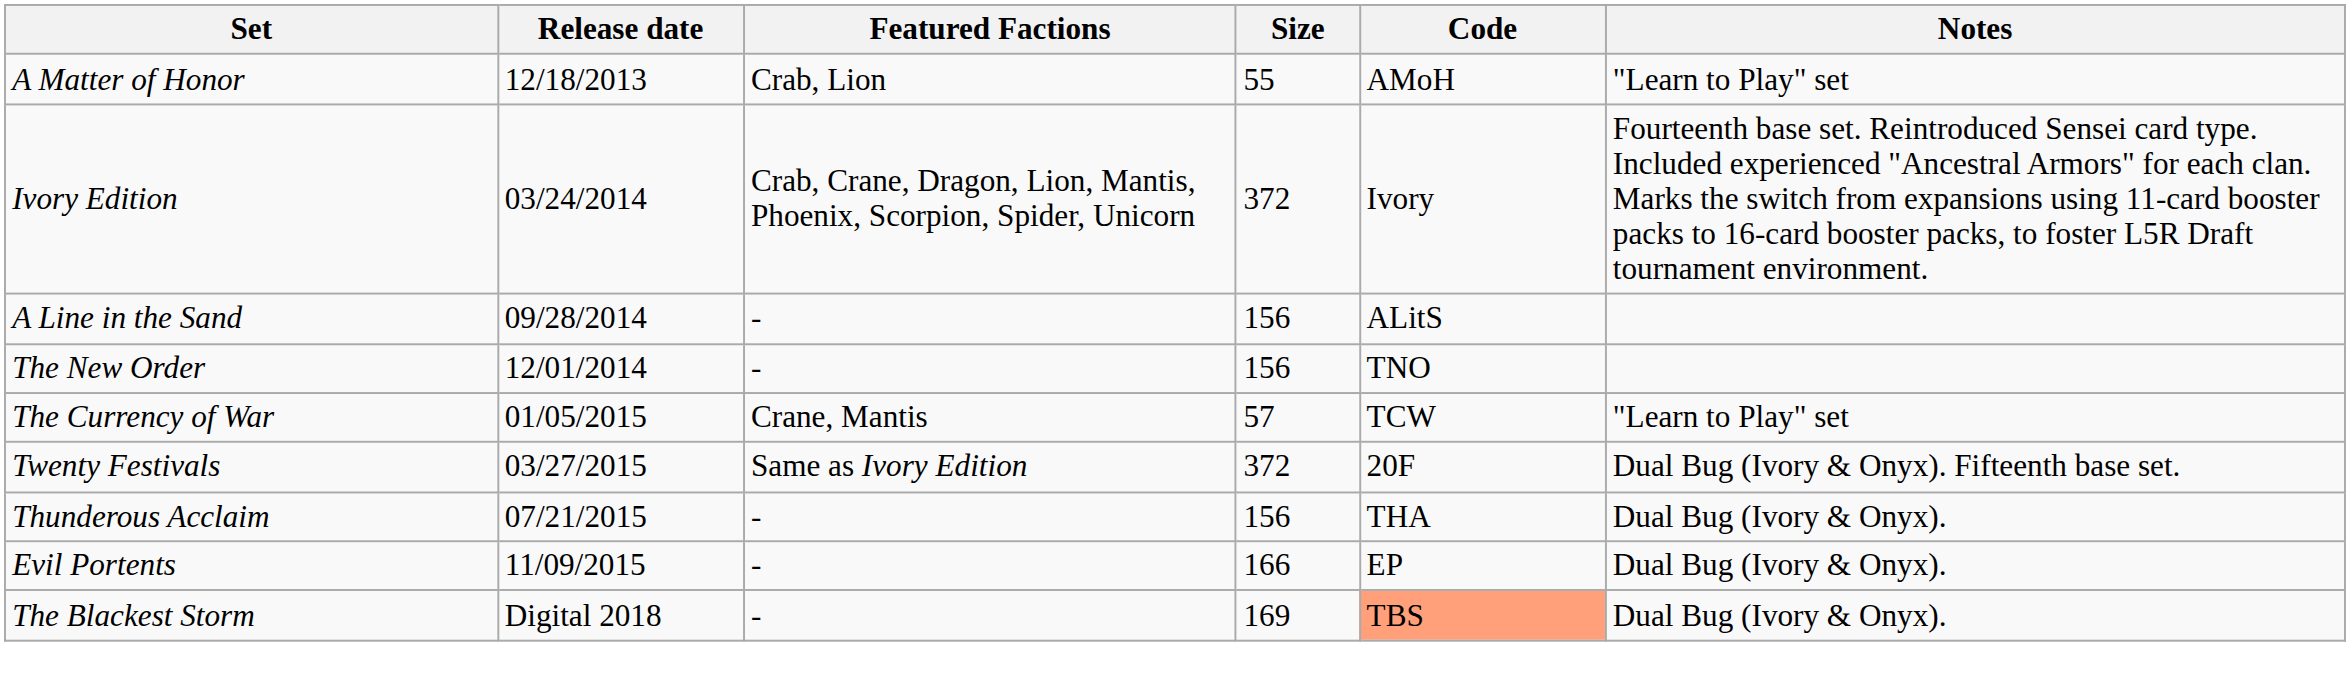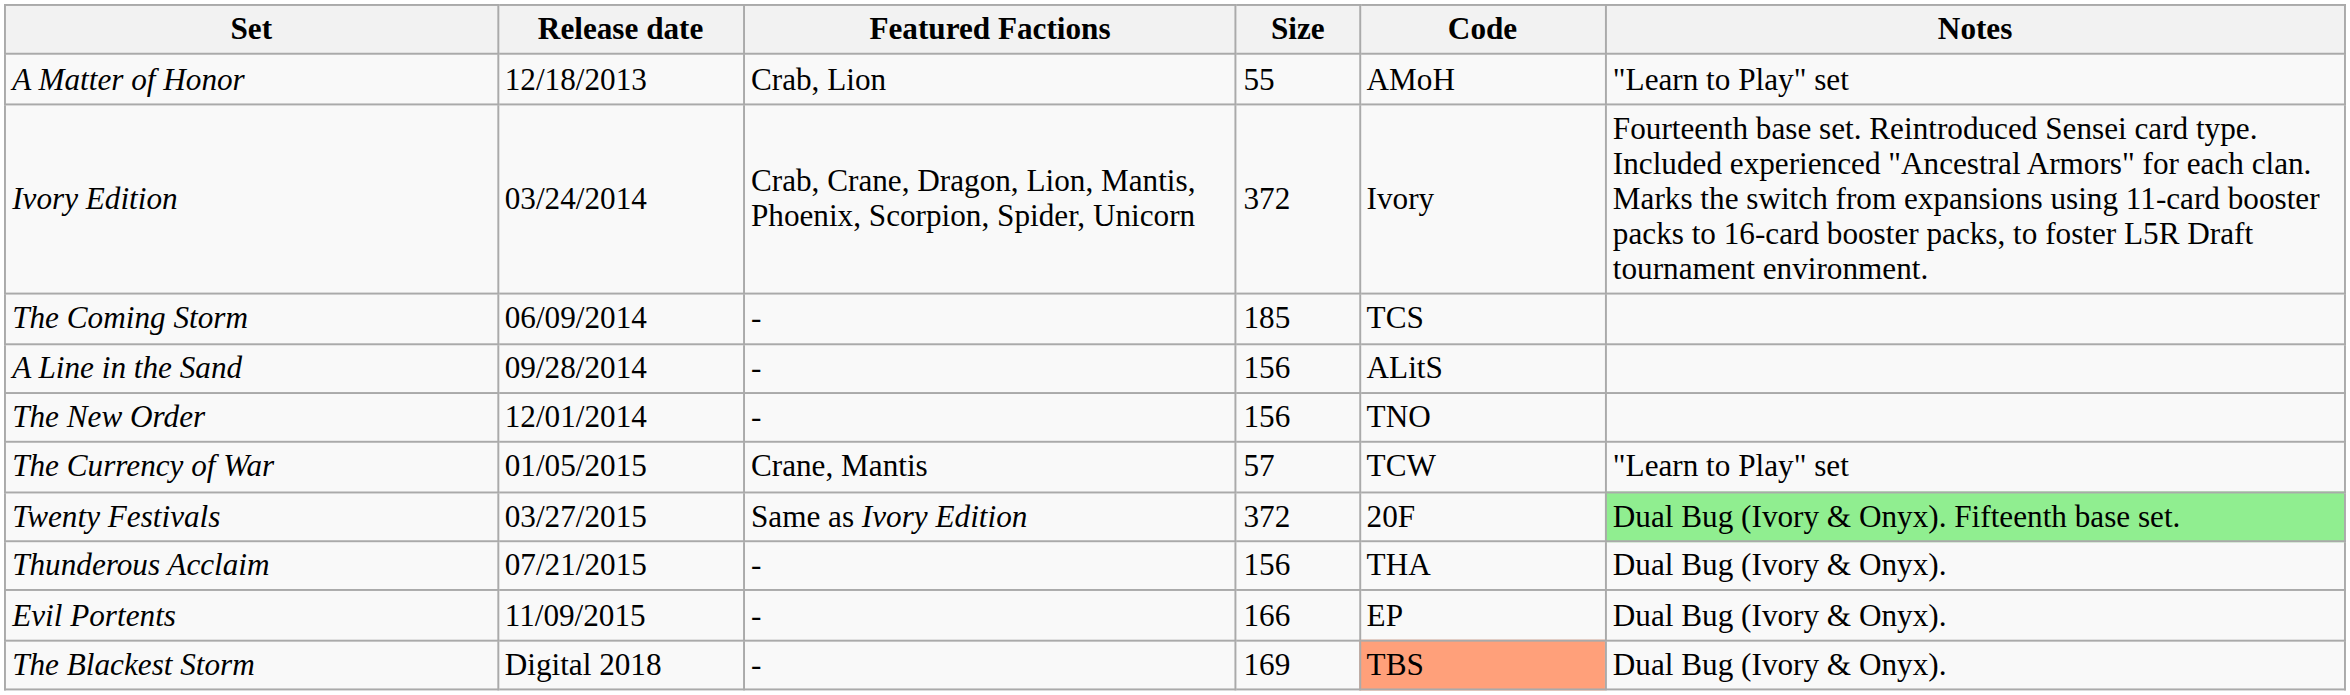 <table class="wikitable" width="95%" align="center">
 <tr>
 <th width="20%">Set</th>
 <th width="10%">Release date</th>
 <th width="20%">Featured Factions</th>
 <th width="5%">Size</th>
 <th width="10%">Code</th>
 <th width="30%">Notes</th>
 </tr>
 <tr>
 <td><em>A Matter of Honor</em></td>
 <td>12/18/2013</td>
 <td>Crab, Lion</td>
 <td>55</td>
 <td>AMoH</td>
 <td>"Learn to Play" set</td>
 </tr>
 <tr>
 <td><em>Ivory Edition</em></td>
 <td>03/24/2014</td>
 <td>Crab, Crane, Dragon, Lion, Mantis, Phoenix, Scorpion, Spider, Unicorn</td>
 <td>372</td>
 <td>Ivory</td>
 <td>Fourteenth base set. Reintroduced Sensei card type. Included experienced "Ancestral Armors" for each clan. Marks the switch from expansions using 11-card booster packs to 16-card booster packs, to foster L5R Draft tournament environment.</td>
+</tr>
+<tr>
+<td><em>The Coming Storm</em></td>
+<td>06/09/2014</td>
+<td>-</td>
+<td>185</td>
+<td>TCS</td>
+<td></td>
 </tr>
 <tr>
 <td><em>A Line in the Sand</em></td>
 <td>09/28/2014</td>
 <td>-</td>
 <td>156</td>
 <td>ALitS</td>
 <td></td>
 </tr>
 <tr>
 <td><em>The New Order</em></td>
 <td>12/01/2014</td>
 <td>-</td>
 <td>156</td>
 <td>TNO</td>
 <td></td>
 </tr>
 <tr>
 <td><em>The Currency of War</em></td>
 <td>01/05/2015</td>
 <td>Crane, Mantis</td>
 <td>57</td>
 <td>TCW</td>
 <td>"Learn to Play" set</td>
 </tr>
 <tr>
 <td><em>Twenty Festivals</em></td>
 <td>03/27/2015</td>
 <td>Same as <em>Ivory Edition</em></td>
 <td>372</td>
 <td>20F</td>
-<td>Dual Bug (Ivory & Onyx). Fifteenth base set.</td>
+<td style="background: lightgreen;">Dual Bug (Ivory & Onyx). Fifteenth base set.</td>
 </tr>
 <tr>
 <td><em>Thunderous Acclaim</em></td>
 <td>07/21/2015</td>
 <td>-</td>
 <td>156</td>
 <td>THA</td>
 <td>Dual Bug (Ivory & Onyx).</td>
 </tr>
 <tr>
 <td><em>Evil Portents</em></td>
 <td>11/09/2015</td>
 <td>-</td>
 <td>166</td>
 <td>EP</td>
 <td>Dual Bug (Ivory & Onyx).</td>
 </tr>
 <tr>
 <td><em>The Blackest Storm</em></td>
 <td>Digital 2018</td>
 <td>-</td>
 <td>169</td>
 <td style="background: lightsalmon;">TBS</td>
 <td>Dual Bug (Ivory & Onyx).</td>
 </tr>
 </table>
